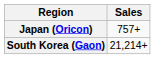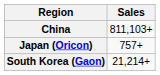 <table class="wikitable plainrowheaders" style="text-align:center;">
 <tr>
 <th>Region</th>
 <th>Sales</th>
+</tr>
+<tr>
+<th scope=row>China </th>
+<td>811,103+</td>
 </tr>
 <tr>
 <th scope=row>Japan (<a href='#'>Oricon</a>)</th>
 <td>757+</td>
 </tr>
 <tr>
 <th scope=row>South Korea (<a href='#'>Gaon</a>)</th>
 <td>21,214+</td>
 </tr>
 </table>
